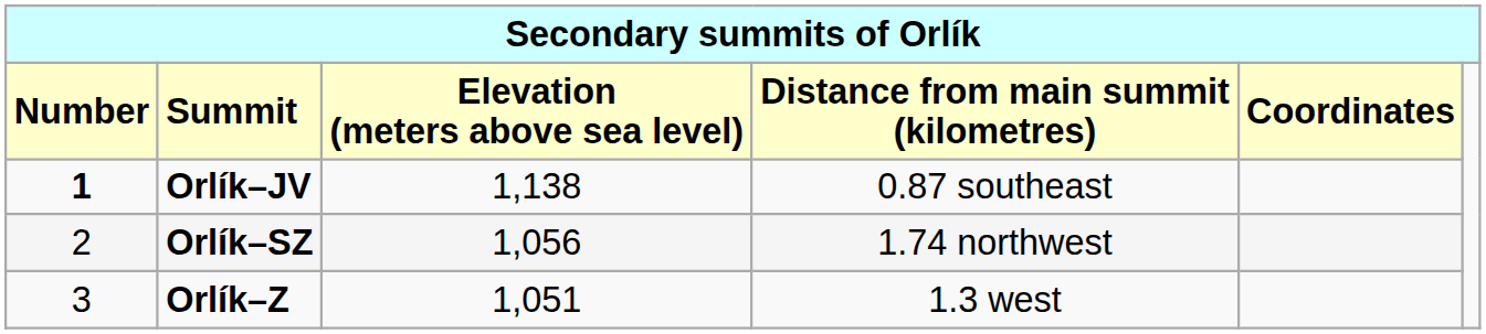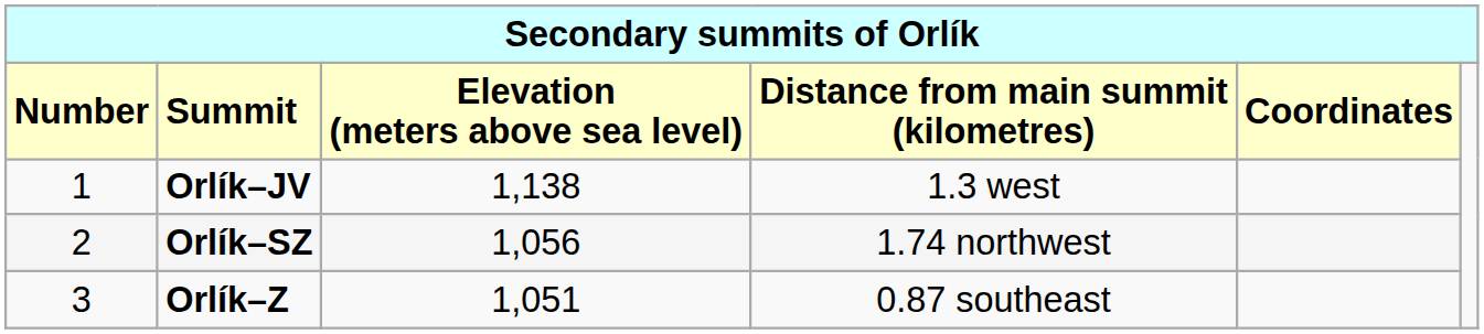 <table class="wikitable" style="font-size:90%">
 <tr>
 <td colspan="6" align="center" bgcolor="#CCFFFF"> <strong>Secondary summits of Orlík</strong></td>
 </tr>
 <tr>
 <td align="center" bgcolor="#FFFFCC"><strong>Number</strong></td>
 <td bgcolor="#FFFFCC"><strong>Summit</strong></td>
 <td align="center" bgcolor="#FFFFCC"><strong>Elevation</strong><br><strong>(meters above sea level)</strong></td>
 <td align="center" bgcolor="#FFFFCC"><strong>Distance from main summit</strong><br><strong>(kilometres)</strong></td>
 <td align="center" bgcolor="#FFFFCC"><strong>Coordinates</strong></td>
 <td rowspan="4" align="center"></td>
 </tr>
 <tr>
-<td align="center"><strong>1</strong></td>
+<td align="center">1</td>
 <td><strong>Orlík–JV</strong></td>
 <td align="center">1,138</td>
-<td align="center">0.87 southeast</td>
+<td align="center">1.3 west</td>
 <td align="center"></td>
 </tr>
 <tr bgcolor="#F5F5F5">
 <td align="center">2</td>
 <td><strong>Orlík–SZ</strong></td>
 <td align="center">1,056</td>
 <td align="center">1.74 northwest</td>
 <td align="center"></td>
 </tr>
 <tr>
 <td align="center">3</td>
 <td><strong>Orlík–Z</strong></td>
 <td align="center">1,051</td>
-<td align="center">1.3 west</td>
+<td align="center">0.87 southeast</td>
 <td align="center"></td>
 </tr>
 </table>
